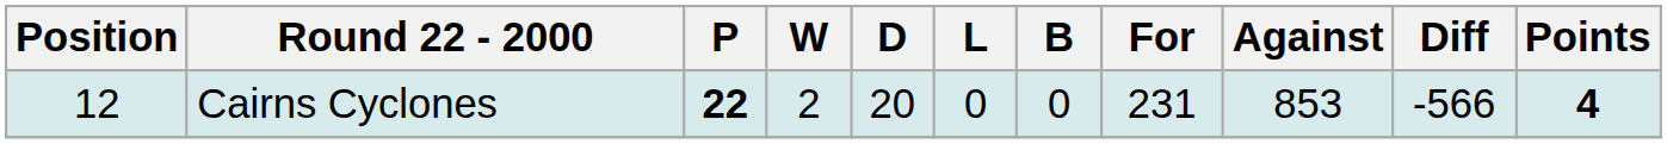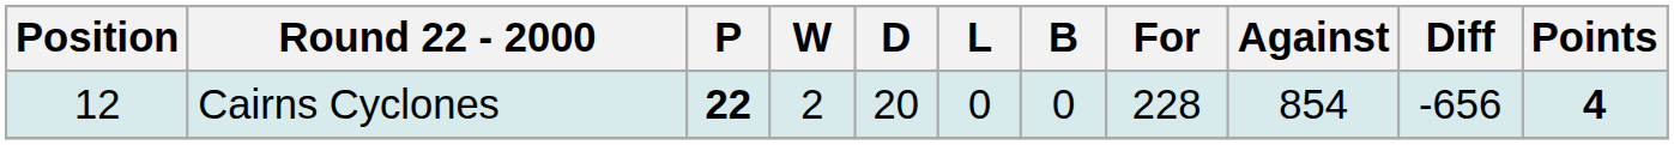 <table class="wikitable" style="text-align:center;">
 <tr style="background: #ffffff;">
 <th width=40 abbr="Position">Position</th>
 <th width=185>Round 22 - 2000</th>
 <th width=25 abbr="Played">P</th>
 <th width=25 abbr="Won">W</th>
 <th width=25 abbr="Drawn">D</th>
 <th width=25 abbr="Lost">L</th>
 <th width=25 abbr="Bye">B</th>
 <th width=40 abbr="Points for">For</th>
 <th width=40 abbr="Points against">Against</th>
 <th width=40 abbr="Points difference">Diff</th>
 <th width=40 abbr="Points">Points</th>
 </tr>
 <tr style="background: #d7ebed;">
 <td>12</td>
 <td style="text-align:left;"> Cairns Cyclones</td>
 <td><strong>22</strong></td>
 <td>2</td>
 <td>20</td>
 <td>0</td>
 <td>0</td>
-<td>231</td>
-<td>853</td>
-<td>-566</td>
+<td>228</td>
+<td>854</td>
+<td>-656</td>
 <td><strong>4</strong></td>
 </tr>
 <tr>
 </tr>
 </table>
